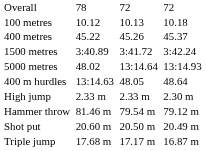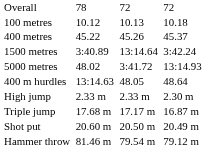 <table>
 <tr>
 <td>Overall</td>
 <td></td>
 <td>78</td>
 <td></td>
 <td>72</td>
 <td></td>
 <td>72</td>
 </tr>
 <tr>
 <td>100 metres</td>
 <td></td>
 <td>10.12</td>
 <td></td>
 <td>10.13</td>
 <td></td>
 <td>10.18</td>
 </tr>
 <tr>
 <td>400 metres</td>
 <td></td>
 <td>45.22</td>
 <td></td>
 <td>45.26</td>
 <td></td>
 <td>45.37</td>
 </tr>
 <tr>
 <td>1500 metres</td>
 <td></td>
 <td>3:40.89</td>
 <td></td>
-<td>3:41.72</td>
+<td>13:14.64</td>
 <td></td>
 <td>3:42.24</td>
 </tr>
 <tr>
 <td>5000 metres</td>
 <td></td>
 <td>48.02</td>
 <td></td>
-<td>13:14.64</td>
+<td>3:41.72</td>
 <td></td>
 <td>13:14.93</td>
 </tr>
 <tr>
 <td>400 m hurdles</td>
 <td></td>
 <td>13:14.63</td>
 <td></td>
 <td>48.05</td>
 <td></td>
 <td>48.64</td>
 </tr>
 <tr>
 <td>High jump</td>
 <td></td>
 <td>2.33 m</td>
 <td></td>
 <td>2.33 m</td>
 <td></td>
 <td>2.30 m</td>
 </tr>
 <tr>
-<td>Hammer throw</td>
+<td>Triple jump</td>
 <td></td>
-<td>81.46 m</td>
+<td>17.68 m</td>
 <td></td>
-<td>79.54 m</td>
+<td>17.17 m</td>
 <td></td>
-<td>79.12 m</td>
+<td>16.87 m</td>
 </tr>
 <tr>
 <td>Shot put</td>
 <td></td>
 <td>20.60 m</td>
 <td></td>
 <td>20.50 m</td>
 <td></td>
 <td>20.49 m</td>
 </tr>
 <tr>
-<td>Triple jump</td>
+<td>Hammer throw</td>
 <td></td>
-<td>17.68 m</td>
+<td>81.46 m</td>
 <td></td>
-<td>17.17 m</td>
+<td>79.54 m</td>
 <td></td>
-<td>16.87 m</td>
+<td>79.12 m</td>
 </tr>
 <tr>
 </tr>
 </table>
